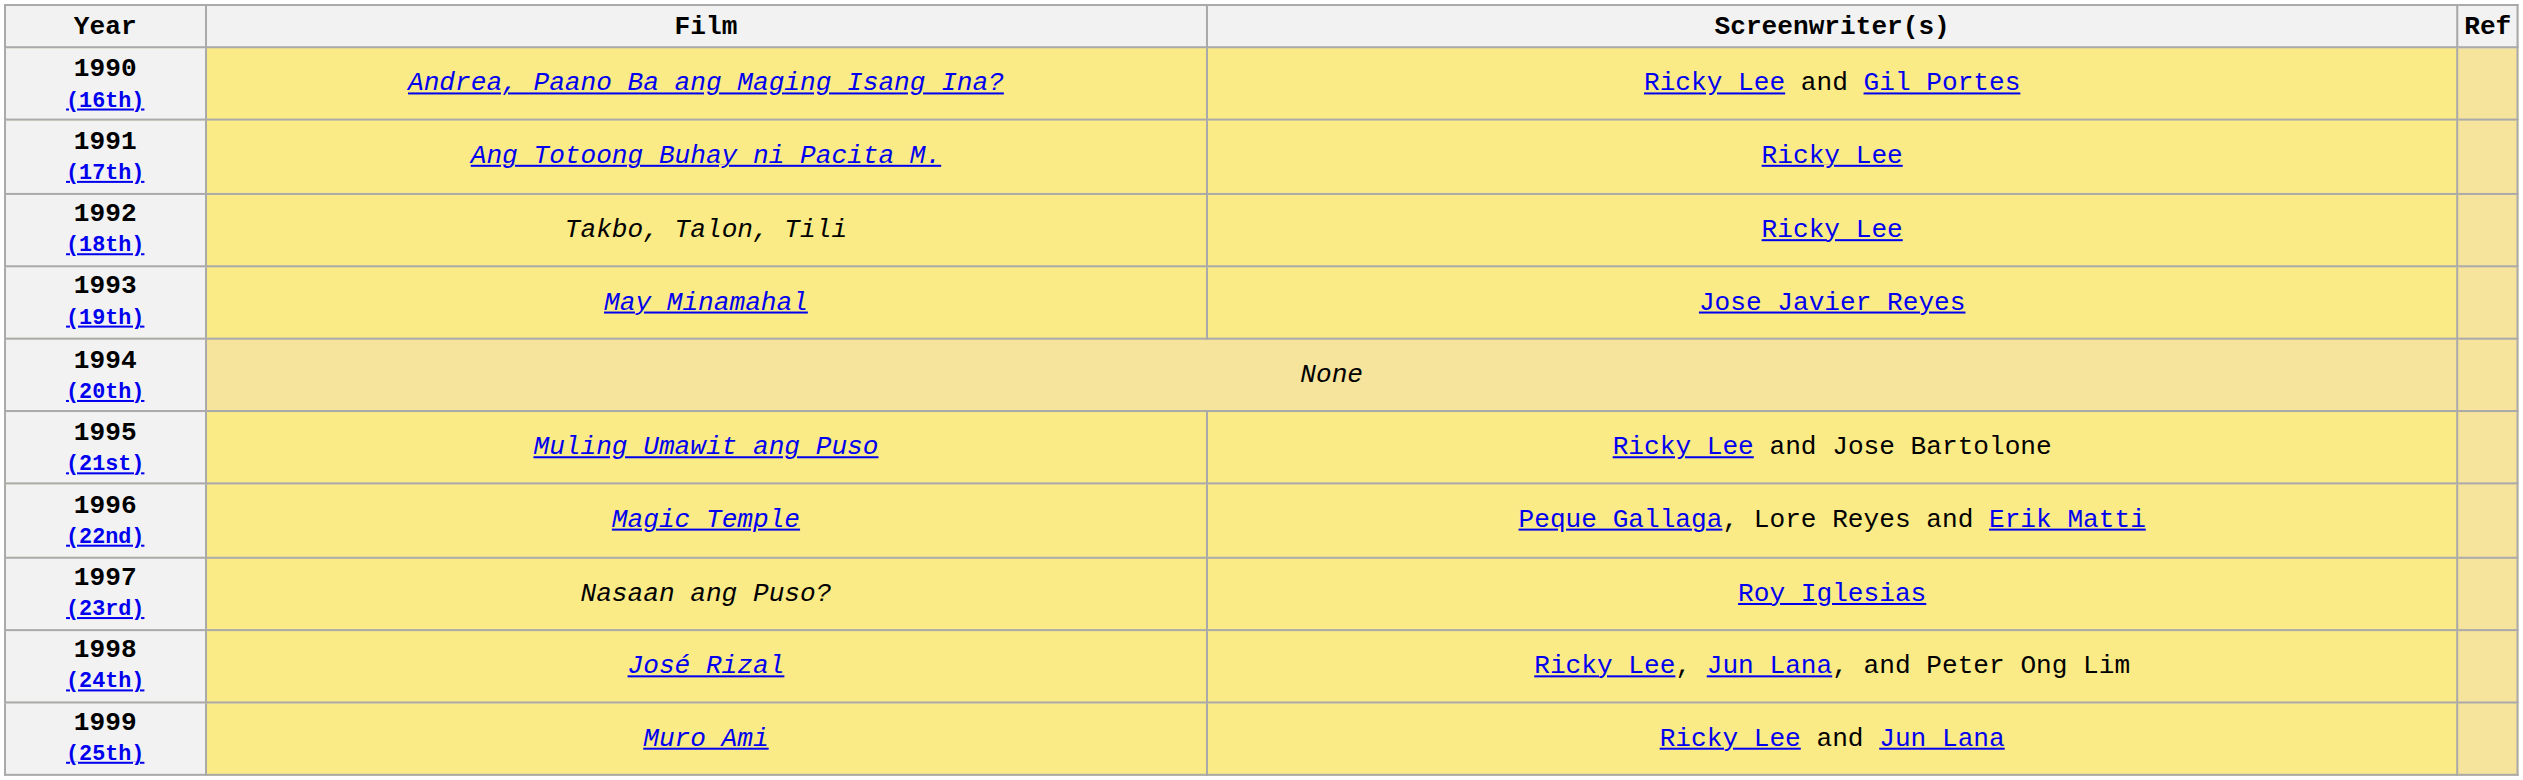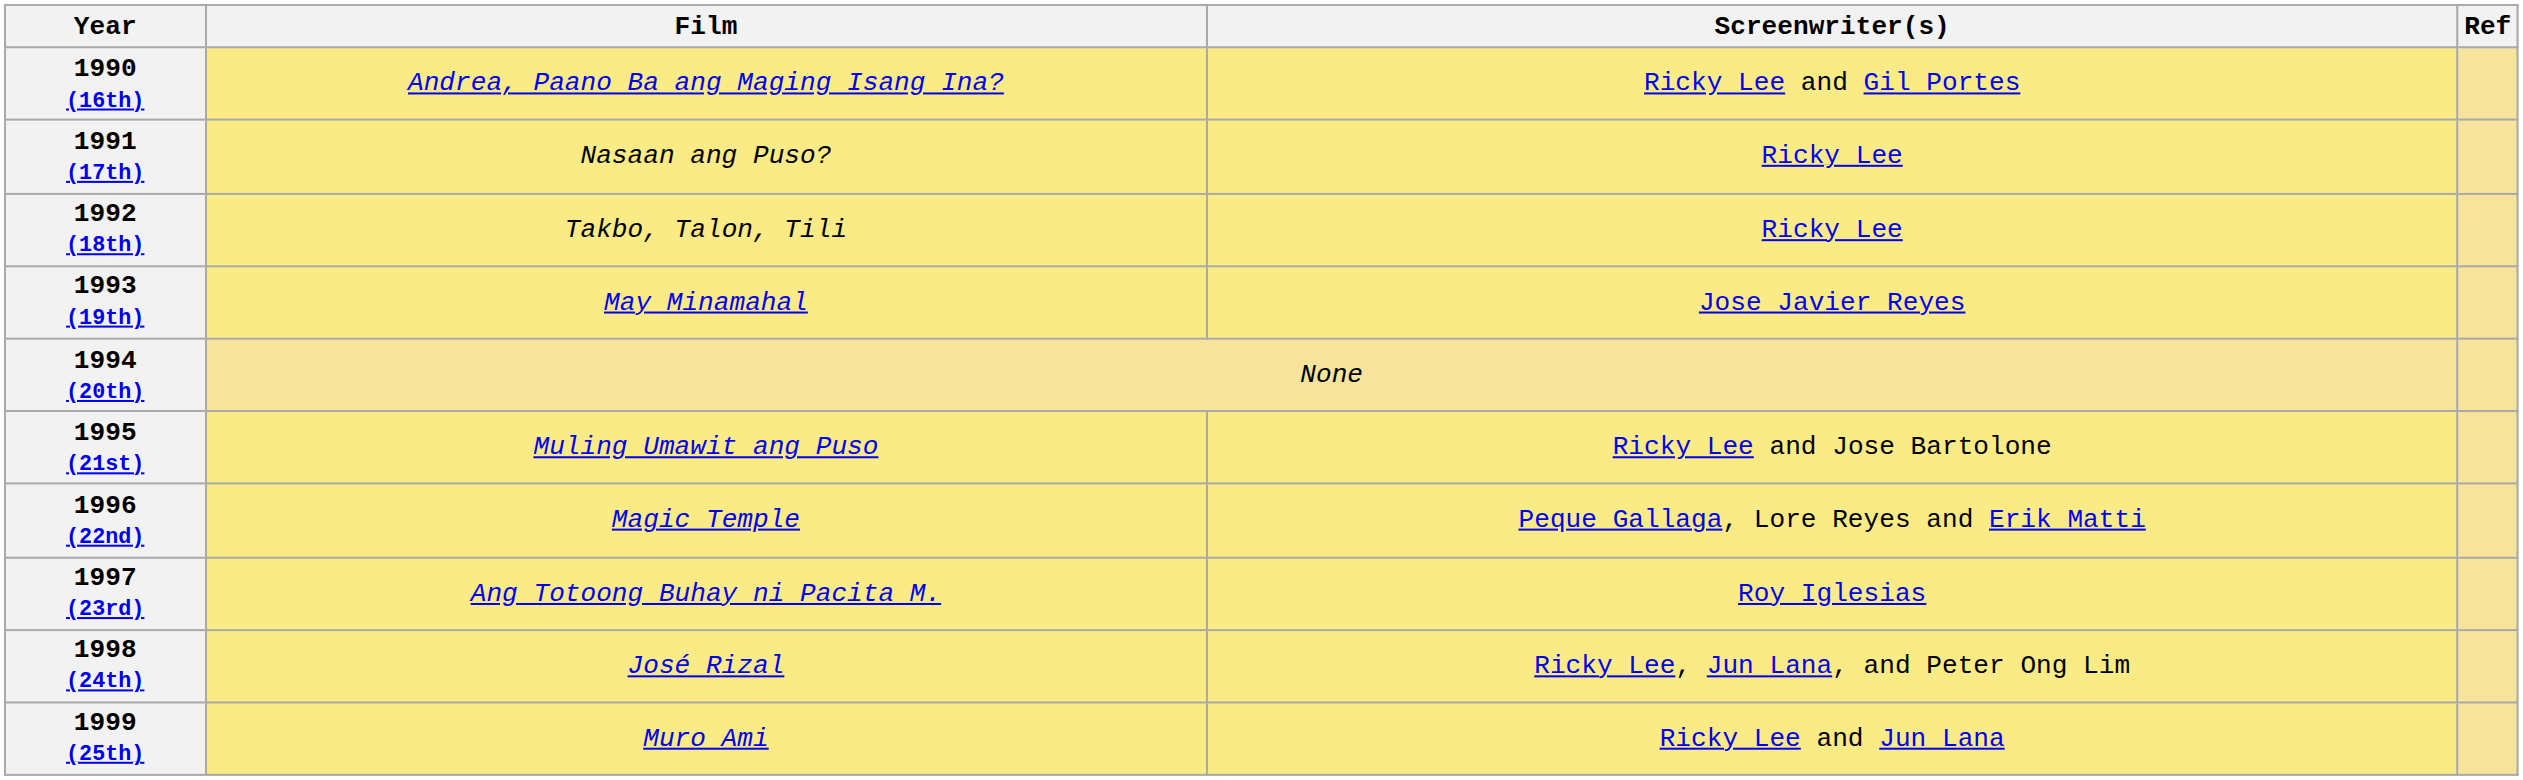 <table class="wikitable" rowspan="2" style="text-align:center; background: #f6e39c">
 <tr style="background:#bebebe;">
 <th scope="col" style="width:8%;">Year</th>
 <th scope="col" style="width:40%;">Film</th>
 <th scope="col" style="width:50%;">Screenwriter(s)</th>
 <th scope="col" style="width:2%;">Ref</th>
 </tr>
 <tr>
 <th scope="row" style="text-align:center">1990 <br><small><a href='#'>(16th)</a> </small></th>
 <td style="background:#FAEB86"><em><a href='#'>Andrea, Paano Ba ang Maging Isang Ina?</a></em></td>
 <td style="background:#FAEB86"><a href='#'>Ricky Lee</a> and <a href='#'>Gil Portes</a></td>
 <td></td>
 </tr>
 <tr>
 <th scope="row" style="text-align:center">1991 <br><small><a href='#'>(17th)</a> </small></th>
-<td style="background:#FAEB86"><em><a href='#'>Ang Totoong Buhay ni Pacita M.</a></em></td>
+<td style="background:#FAEB86"><em>Nasaan ang Puso?</em></td>
 <td style="background:#FAEB86"><a href='#'>Ricky Lee</a></td>
 <td></td>
 </tr>
 <tr>
 <th scope="row" style="text-align:center">1992 <br><small><a href='#'>(18th)</a> </small></th>
 <td style="background:#FAEB86"><em>Takbo, Talon, Tili</em></td>
 <td style="background:#FAEB86"><a href='#'>Ricky Lee</a></td>
 <td></td>
 </tr>
 <tr>
 <th scope="row" style="text-align:center">1993 <br><small><a href='#'>(19th)</a> </small></th>
 <td style="background:#FAEB86"><em><a href='#'>May Minamahal</a></em></td>
 <td style="background:#FAEB86"><a href='#'>Jose Javier Reyes</a></td>
 <td></td>
 </tr>
 <tr>
 <th scope="row" style="text-align:center">1994 <br><small><a href='#'>(20th)</a> </small></th>
 <td colspan=2><em>None</em></td>
 <td></td>
 </tr>
 <tr>
 <th scope="row" style="text-align:center">1995 <br><small><a href='#'>(21st)</a> </small></th>
 <td style="background:#FAEB86"><em><a href='#'>Muling Umawit ang Puso</a></em></td>
 <td style="background:#FAEB86"><a href='#'>Ricky Lee</a> and Jose Bartolone</td>
 <td></td>
 </tr>
 <tr>
 <th scope="row" style="text-align:center">1996 <br><small><a href='#'>(22nd)</a> </small></th>
 <td style="background:#FAEB86"><em><a href='#'>Magic Temple</a></em></td>
 <td style="background:#FAEB86"><a href='#'>Peque Gallaga</a>, Lore Reyes and <a href='#'>Erik Matti</a></td>
 <td></td>
 </tr>
 <tr>
 <th scope="row" style="text-align:center">1997 <br><small><a href='#'>(23rd)</a> </small></th>
-<td style="background:#FAEB86"><em>Nasaan ang Puso?</em></td>
+<td style="background:#FAEB86"><em><a href='#'>Ang Totoong Buhay ni Pacita M.</a></em></td>
 <td style="background:#FAEB86"><a href='#'>Roy Iglesias</a></td>
 <td></td>
 </tr>
 <tr>
 <th scope="row" style="text-align:center">1998 <br><small><a href='#'>(24th)</a> </small></th>
 <td style="background:#FAEB86"><em><a href='#'>José Rizal</a></em></td>
 <td style="background:#FAEB86"><a href='#'>Ricky Lee</a>, <a href='#'>Jun Lana</a>, and Peter Ong Lim</td>
 <td></td>
 </tr>
 <tr>
 <th scope="row" style="text-align:center">1999 <br><small><a href='#'>(25th)</a> </small></th>
 <td style="background:#FAEB86"><em><a href='#'>Muro Ami</a></em></td>
 <td style="background:#FAEB86"><a href='#'>Ricky Lee</a> and <a href='#'>Jun Lana</a></td>
 <td></td>
 </tr>
 </table>
